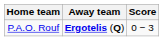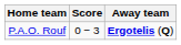 <table class="wikitable" style="text-align: center">
 <tr>
 <th>Home team</th>
+<th>Score</th>
 <th>Away team</th>
-<th>Score</th>
 </tr>
 <tr>
 <td><a href='#'>P.A.O. Rouf</a></td>
+<td>0 − 3</td>
 <td><strong><a href='#'>Ergotelis</a></strong> (<strong>Q</strong>)</td>
-<td>0 − 3</td>
 </tr>
 </table>
